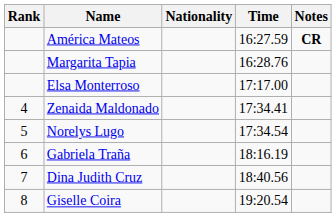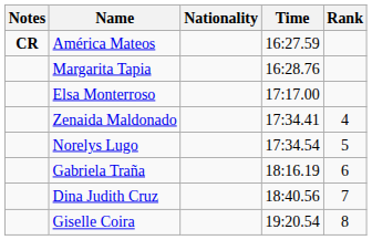 <table class="wikitable sortable" style="text-align:center;font-size:95%">
 <tr>
-<th>Rank</th>
+<th>Notes</th>
 <th>Name</th>
 <th>Nationality</th>
 <th>Time</th>
-<th>Notes</th>
+<th>Rank</th>
 </tr>
 <tr>
-<td></td>
+<td><strong>CR</strong></td>
 <td align=left><a href='#'>América Mateos</a></td>
 <td align=left></td>
 <td>16:27.59</td>
-<td><strong>CR</strong></td>
+<td></td>
 </tr>
 <tr>
 <td></td>
 <td align=left><a href='#'>Margarita Tapia</a></td>
 <td align=left></td>
 <td>16:28.76</td>
 <td></td>
 </tr>
 <tr>
 <td></td>
 <td align=left><a href='#'>Elsa Monterroso</a></td>
 <td align=left></td>
 <td>17:17.00</td>
 <td></td>
 </tr>
 <tr>
-<td>4</td>
+<td></td>
 <td align=left><a href='#'>Zenaida Maldonado</a></td>
 <td align=left></td>
 <td>17:34.41</td>
-<td></td>
+<td>4</td>
 </tr>
 <tr>
-<td>5</td>
+<td></td>
 <td align=left><a href='#'>Norelys Lugo</a></td>
 <td align=left></td>
 <td>17:34.54</td>
-<td></td>
+<td>5</td>
 </tr>
 <tr>
-<td>6</td>
+<td></td>
 <td align=left><a href='#'>Gabriela Traña</a></td>
 <td align=left></td>
 <td>18:16.19</td>
-<td></td>
+<td>6</td>
 </tr>
 <tr>
-<td>7</td>
+<td></td>
 <td align=left><a href='#'>Dina Judith Cruz</a></td>
 <td align=left></td>
 <td>18:40.56</td>
-<td></td>
+<td>7</td>
 </tr>
 <tr>
-<td>8</td>
+<td></td>
 <td align=left><a href='#'>Giselle Coira</a></td>
 <td align=left></td>
 <td>19:20.54</td>
-<td></td>
+<td>8</td>
 </tr>
 </table>
